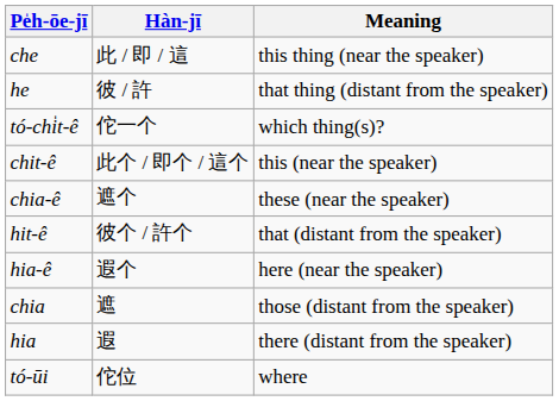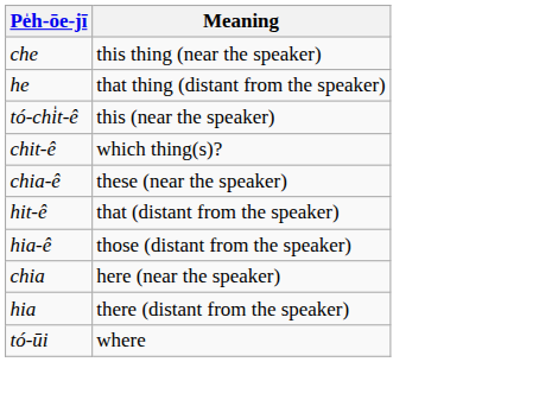 <table class="wikitable">
 <tr>
 <th><a href='#'>Pe̍h-ōe-jī</a></th>
-<th><a href='#'>Hàn-jī</a></th>
 <th>Meaning</th>
 </tr>
 <tr>
 <td><em>che</em></td>
-<td>此 / 即 / 這</td>
 <td>this thing (near the speaker)</td>
 </tr>
 <tr>
 <td><em>he</em></td>
-<td>彼 / 許</td>
 <td>that thing (distant from the speaker)</td>
 </tr>
 <tr>
 <td><em>tó-chi̍t-ê</em></td>
-<td>佗一个</td>
+<td>this (near the speaker)</td>
+</tr>
+<tr>
+<td><em>chit-ê</em></td>
 <td>which thing(s)?</td>
 </tr>
 <tr>
-<td><em>chit-ê</em></td>
-<td>此个 / 即个 / 這个</td>
-<td>this (near the speaker)</td>
-</tr>
-<tr>
 <td><em>chia-ê</em></td>
-<td>遮个</td>
 <td>these (near the speaker)</td>
 </tr>
 <tr>
 <td><em>hit-ê</em></td>
-<td>彼个 / 許个</td>
 <td>that (distant from the speaker)</td>
 </tr>
 <tr>
 <td><em>hia-ê</em></td>
-<td>遐个</td>
+<td>those (distant from the speaker)</td>
+</tr>
+<tr>
+<td><em>chia</em></td>
 <td>here (near the speaker)</td>
 </tr>
 <tr>
-<td><em>chia</em></td>
-<td>遮</td>
-<td>those (distant from the speaker)</td>
-</tr>
-<tr>
 <td><em>hia</em></td>
-<td>遐</td>
 <td>there (distant from the speaker)</td>
 </tr>
 <tr>
 <td><em>tó-ūi</em></td>
-<td>佗位</td>
 <td>where</td>
 </tr>
 </table>
